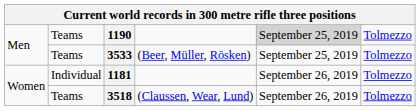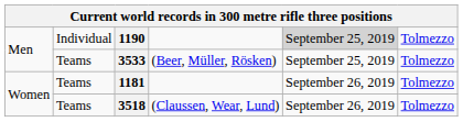 <table class="wikitable" style="font-size: 95%">
 <tr>
 <th colspan=9>Current world records in 300 metre rifle three positions</th>
 </tr>
 <tr>
 <td rowspan=2>Men</td>
-<td>Teams</td>
+<td>Individual</td>
 <th>1190</th>
 <td></td>
 <td style="background: lightgrey;">September 25, 2019</td>
 <td><a href='#'>Tolmezzo</a> </td>
 </tr>
 <tr>
 <td>Teams</td>
 <th>3533</th>
 <td> (<a href='#'>Beer</a>, <a href='#'>Müller</a>, <a href='#'>Rösken</a>)</td>
 <td>September 25, 2019</td>
 <td><a href='#'>Tolmezzo</a> </td>
 </tr>
 <tr>
 <td rowspan=2>Women</td>
-<td>Individual</td>
+<td>Teams</td>
 <th>1181</th>
 <td></td>
 <td>September 26, 2019</td>
 <td><a href='#'>Tolmezzo</a> </td>
 </tr>
 <tr>
 <td>Teams</td>
 <th>3518</th>
 <td> (<a href='#'>Claussen</a>, <a href='#'>Wear</a>, <a href='#'>Lund</a>)</td>
 <td>September 26, 2019</td>
 <td><a href='#'>Tolmezzo</a> </td>
 </tr>
 </table>
